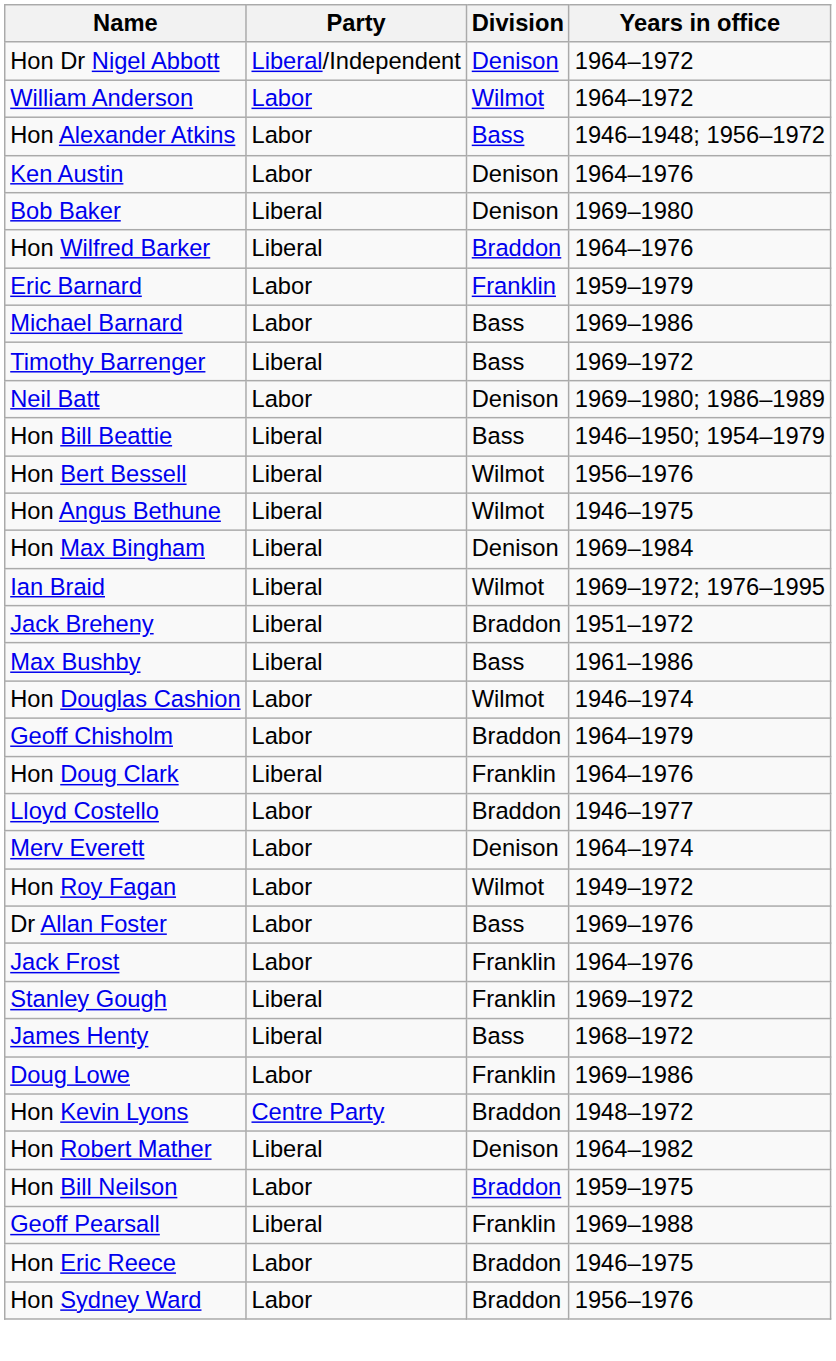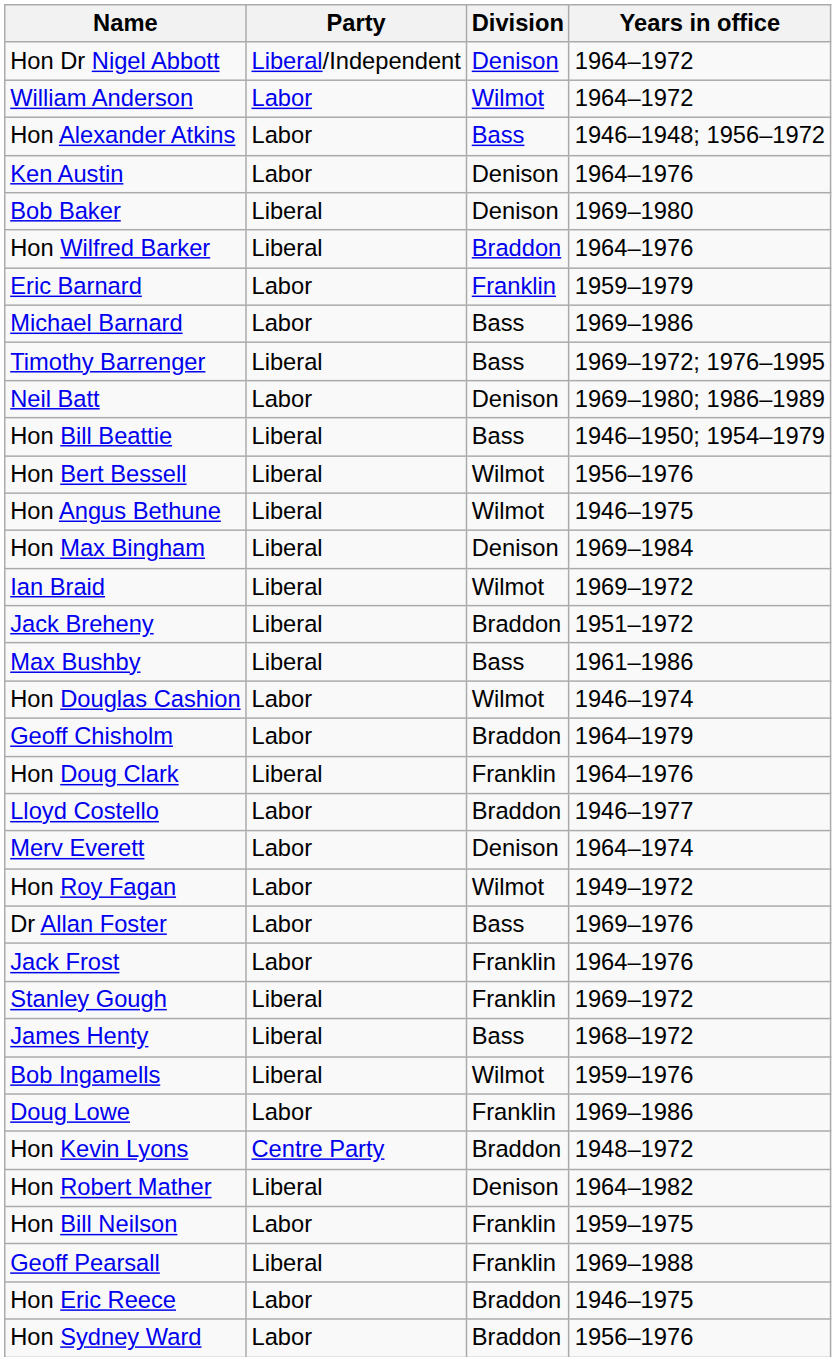 <table class="wikitable sortable">
 <tr>
 <th><strong>Name</strong></th>
 <th><strong>Party</strong></th>
 <th><strong>Division</strong></th>
 <th><strong>Years in office</strong></th>
 </tr>
 <tr>
 <td>Hon Dr <a href='#'>Nigel Abbott</a></td>
 <td><a href='#'>Liberal</a>/Independent</td>
 <td><a href='#'>Denison</a></td>
 <td>1964–1972</td>
 </tr>
 <tr>
 <td><a href='#'>William Anderson</a></td>
 <td><a href='#'>Labor</a></td>
 <td><a href='#'>Wilmot</a></td>
 <td>1964–1972</td>
 </tr>
 <tr>
 <td>Hon <a href='#'>Alexander Atkins</a></td>
 <td>Labor</td>
 <td><a href='#'>Bass</a></td>
 <td>1946–1948; 1956–1972</td>
 </tr>
 <tr>
 <td><a href='#'>Ken Austin</a></td>
 <td>Labor</td>
 <td>Denison</td>
 <td>1964–1976</td>
 </tr>
 <tr>
 <td><a href='#'>Bob Baker</a></td>
 <td>Liberal</td>
 <td>Denison</td>
 <td>1969–1980</td>
 </tr>
 <tr>
 <td>Hon <a href='#'>Wilfred Barker</a></td>
 <td>Liberal</td>
 <td><a href='#'>Braddon</a></td>
 <td>1964–1976</td>
 </tr>
 <tr>
 <td><a href='#'>Eric Barnard</a></td>
 <td>Labor</td>
 <td><a href='#'>Franklin</a></td>
 <td>1959–1979</td>
 </tr>
 <tr>
 <td><a href='#'>Michael Barnard</a></td>
 <td>Labor</td>
 <td>Bass</td>
 <td>1969–1986</td>
 </tr>
 <tr>
 <td><a href='#'>Timothy Barrenger</a></td>
 <td>Liberal</td>
 <td>Bass</td>
-<td>1969–1972</td>
+<td>1969–1972; 1976–1995</td>
 </tr>
 <tr>
 <td><a href='#'>Neil Batt</a></td>
 <td>Labor</td>
 <td>Denison</td>
 <td>1969–1980; 1986–1989</td>
 </tr>
 <tr>
 <td>Hon <a href='#'>Bill Beattie</a></td>
 <td>Liberal</td>
 <td>Bass</td>
 <td>1946–1950; 1954–1979</td>
 </tr>
 <tr>
 <td>Hon <a href='#'>Bert Bessell</a></td>
 <td>Liberal</td>
 <td>Wilmot</td>
 <td>1956–1976</td>
 </tr>
 <tr>
 <td>Hon <a href='#'>Angus Bethune</a></td>
 <td>Liberal</td>
 <td>Wilmot</td>
 <td>1946–1975</td>
 </tr>
 <tr>
 <td>Hon <a href='#'>Max Bingham</a></td>
 <td>Liberal</td>
 <td>Denison</td>
 <td>1969–1984</td>
 </tr>
 <tr>
 <td><a href='#'>Ian Braid</a></td>
 <td>Liberal</td>
 <td>Wilmot</td>
-<td>1969–1972; 1976–1995</td>
+<td>1969–1972</td>
 </tr>
 <tr>
 <td><a href='#'>Jack Breheny</a></td>
 <td>Liberal</td>
 <td>Braddon</td>
 <td>1951–1972</td>
 </tr>
 <tr>
 <td><a href='#'>Max Bushby</a></td>
 <td>Liberal</td>
 <td>Bass</td>
 <td>1961–1986</td>
 </tr>
 <tr>
 <td>Hon <a href='#'>Douglas Cashion</a></td>
 <td>Labor</td>
 <td>Wilmot</td>
 <td>1946–1974</td>
 </tr>
 <tr>
 <td><a href='#'>Geoff Chisholm</a></td>
 <td>Labor</td>
 <td>Braddon</td>
 <td>1964–1979</td>
 </tr>
 <tr>
 <td>Hon <a href='#'>Doug Clark</a></td>
 <td>Liberal</td>
 <td>Franklin</td>
 <td>1964–1976</td>
 </tr>
 <tr>
 <td><a href='#'>Lloyd Costello</a></td>
 <td>Labor</td>
 <td>Braddon</td>
 <td>1946–1977</td>
 </tr>
 <tr>
 <td><a href='#'>Merv Everett</a></td>
 <td>Labor</td>
 <td>Denison</td>
 <td>1964–1974</td>
 </tr>
 <tr>
 <td>Hon <a href='#'>Roy Fagan</a></td>
 <td>Labor</td>
 <td>Wilmot</td>
 <td>1949–1972</td>
 </tr>
 <tr>
 <td>Dr <a href='#'>Allan Foster</a></td>
 <td>Labor</td>
 <td>Bass</td>
 <td>1969–1976</td>
 </tr>
 <tr>
 <td><a href='#'>Jack Frost</a></td>
 <td>Labor</td>
 <td>Franklin</td>
 <td>1964–1976</td>
 </tr>
 <tr>
 <td><a href='#'>Stanley Gough</a></td>
 <td>Liberal</td>
 <td>Franklin</td>
 <td>1969–1972</td>
 </tr>
 <tr>
 <td><a href='#'>James Henty</a></td>
 <td>Liberal</td>
 <td>Bass</td>
 <td>1968–1972</td>
 </tr>
 <tr>
+<td><a href='#'>Bob Ingamells</a></td>
+<td>Liberal</td>
+<td>Wilmot</td>
+<td>1959–1976</td>
+</tr>
+<tr>
 <td><a href='#'>Doug Lowe</a></td>
 <td>Labor</td>
 <td>Franklin</td>
 <td>1969–1986</td>
 </tr>
 <tr>
 <td>Hon <a href='#'>Kevin Lyons</a></td>
 <td><a href='#'>Centre Party</a></td>
 <td>Braddon</td>
 <td>1948–1972</td>
 </tr>
 <tr>
 <td>Hon <a href='#'>Robert Mather</a></td>
 <td>Liberal</td>
 <td>Denison</td>
 <td>1964–1982</td>
 </tr>
 <tr>
 <td>Hon <a href='#'>Bill Neilson</a></td>
 <td>Labor</td>
-<td><a href='#'>Braddon</a></td>
+<td>Franklin</td>
 <td>1959–1975</td>
 </tr>
 <tr>
 <td><a href='#'>Geoff Pearsall</a></td>
 <td>Liberal</td>
 <td>Franklin</td>
 <td>1969–1988</td>
 </tr>
 <tr>
 <td>Hon <a href='#'>Eric Reece</a></td>
 <td>Labor</td>
 <td>Braddon</td>
 <td>1946–1975</td>
 </tr>
 <tr>
 <td>Hon <a href='#'>Sydney Ward</a></td>
 <td>Labor</td>
 <td>Braddon</td>
 <td>1956–1976</td>
 </tr>
 </table>
